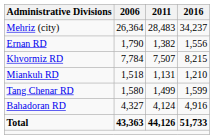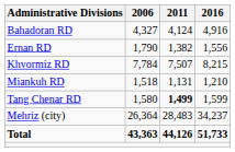 <table class="wikitable">
 <tr>
 <th>Administrative Divisions</th>
 <th>2006</th>
 <th>2011</th>
 <th>2016</th>
 </tr>
 <tr>
-<td><a href='#'>Mehriz</a> (city)</td>
-<td style="text-align: right;">26,364</td>
-<td style="text-align: right;">28,483</td>
-<td style="text-align: right;">34,237</td>
+<td><a href='#'>Bahadoran RD</a></td>
+<td style="text-align: right;">4,327</td>
+<td style="text-align: right;">4,124</td>
+<td style="text-align: right;">4,916</td>
 </tr>
 <tr>
 <td><a href='#'>Ernan RD</a></td>
 <td style="text-align: right;">1,790</td>
 <td style="text-align: right;">1,382</td>
 <td style="text-align: right;">1,556</td>
 </tr>
 <tr>
 <td><a href='#'>Khvormiz RD</a></td>
 <td style="text-align: right;">7,784</td>
 <td style="text-align: right;">7,507</td>
 <td style="text-align: right;">8,215</td>
 </tr>
 <tr>
 <td><a href='#'>Miankuh RD</a></td>
 <td style="text-align: right;">1,518</td>
 <td style="text-align: right;">1,131</td>
 <td style="text-align: right;">1,210</td>
 </tr>
 <tr>
 <td><a href='#'>Tang Chenar RD</a></td>
 <td style="text-align: right;">1,580</td>
-<td style="text-align: right;">1,499</td>
+<td style="text-align: right;"><strong>1,499</strong></td>
 <td style="text-align: right;">1,599</td>
 </tr>
 <tr>
-<td><a href='#'>Bahadoran RD</a></td>
-<td style="text-align: right;">4,327</td>
-<td style="text-align: right;">4,124</td>
-<td style="text-align: right;">4,916</td>
+<td><a href='#'>Mehriz</a> (city)</td>
+<td style="text-align: right;">26,364</td>
+<td style="text-align: right;">28,483</td>
+<td style="text-align: right;">34,237</td>
 </tr>
 <tr>
 <td><strong>Total</strong></td>
 <td style="text-align: right;"><strong>43,363</strong></td>
 <td style="text-align: right;"><strong>44,126</strong></td>
 <td style="text-align: right;"><strong>51,733</strong></td>
 </tr>
 <tr>
 <td colspan=4></td>
 </tr>
 </table>
